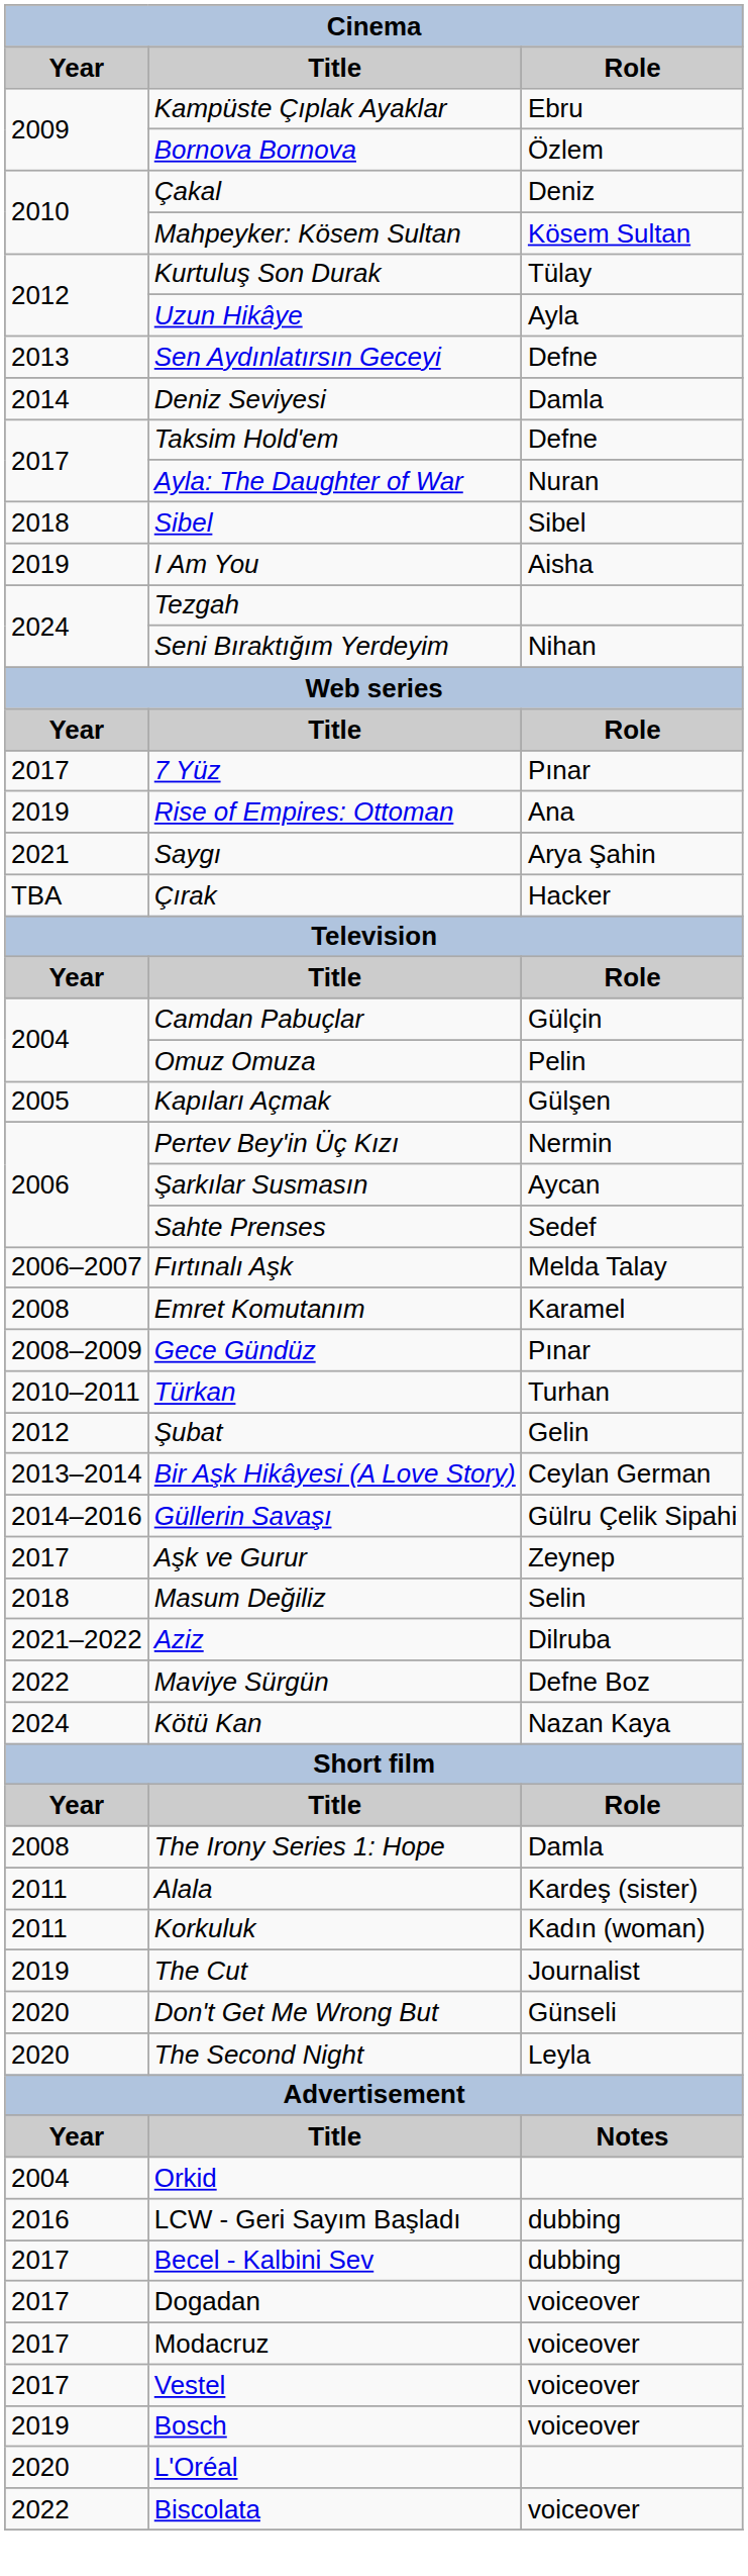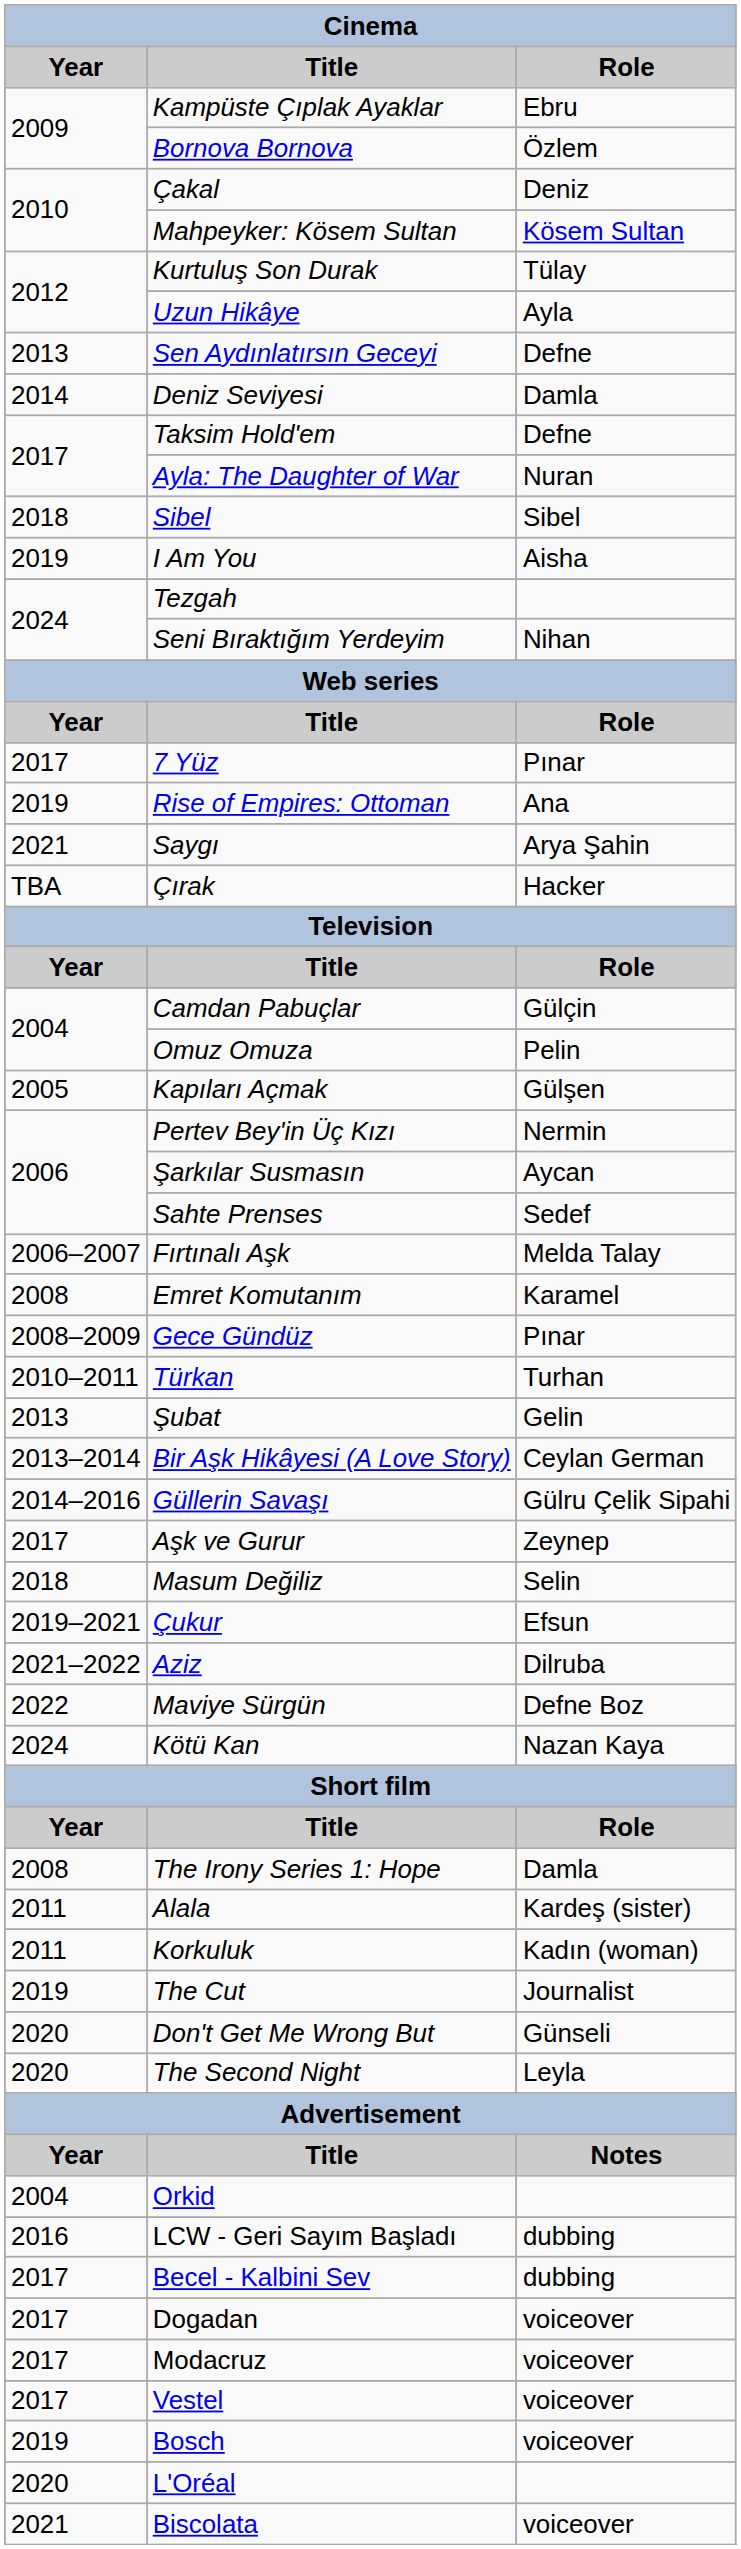 <table class="wikitable" style="font-size:90%">
 <tr>
 <th colspan="3" style="background:LightSteelBlue">Cinema</th>
 </tr>
 <tr>
 <th style="background:#CCCCCC">Year</th>
 <th style="background:#CCCCCC">Title</th>
 <th style="background:#CCCCCC">Role</th>
 </tr>
 <tr>
 <td rowspan="2">2009</td>
 <td><em>Kampüste Çıplak Ayaklar</em></td>
 <td>Ebru</td>
 </tr>
 <tr>
 <td><em><a href='#'>Bornova Bornova</a></em></td>
 <td>Özlem</td>
 </tr>
 <tr>
 <td rowspan="2">2010</td>
 <td><em>Çakal</em></td>
 <td>Deniz</td>
 </tr>
 <tr>
 <td><em>Mahpeyker: Kösem Sultan</em></td>
 <td><a href='#'>Kösem Sultan</a></td>
 </tr>
 <tr>
 <td rowspan="2">2012</td>
 <td><em>Kurtuluş Son Durak</em></td>
 <td>Tülay</td>
 </tr>
 <tr>
 <td><em><a href='#'>Uzun Hikâye</a></em></td>
 <td>Ayla</td>
 </tr>
 <tr>
 <td>2013</td>
 <td><em><a href='#'>Sen Aydınlatırsın Geceyi</a></em></td>
 <td>Defne</td>
 </tr>
 <tr>
 <td>2014</td>
 <td><em>Deniz Seviyesi</em></td>
 <td>Damla</td>
 </tr>
 <tr>
 <td rowspan="2">2017</td>
 <td><em>Taksim Hold'em</em></td>
 <td>Defne</td>
 </tr>
 <tr>
 <td><em><a href='#'>Ayla: The Daughter of War</a></em></td>
 <td>Nuran</td>
 </tr>
 <tr>
 <td>2018</td>
 <td><em><a href='#'>Sibel</a></em></td>
 <td>Sibel</td>
 </tr>
 <tr>
 <td>2019</td>
 <td><em>I Am You</em></td>
 <td>Aisha</td>
 </tr>
 <tr>
 <td rowspan="2">2024</td>
 <td><em>Tezgah</em></td>
 <td></td>
 </tr>
 <tr>
 <td><em>Seni Bıraktığım Yerdeyim</em></td>
 <td>Nihan</td>
 </tr>
 <tr>
 <th colspan="3" style="background:LightSteelBlue">Web series</th>
 </tr>
 <tr>
 <th style="background:#CCCCCC">Year</th>
 <th style="background:#CCCCCC">Title</th>
 <th style="background:#CCCCCC">Role</th>
 </tr>
 <tr>
 <td>2017</td>
 <td><em><a href='#'>7 Yüz</a></em></td>
 <td>Pınar</td>
 </tr>
 <tr>
 <td>2019</td>
 <td><em><a href='#'>Rise of Empires: Ottoman</a></em></td>
 <td>Ana</td>
 </tr>
 <tr>
 <td>2021</td>
 <td><em>Saygı</em></td>
 <td>Arya Şahin</td>
 </tr>
 <tr>
 <td>TBA</td>
 <td><em>Çırak</em></td>
 <td>Hacker</td>
 </tr>
 <tr>
 <th colspan="3" style="background:LightSteelBlue">Television</th>
 </tr>
 <tr>
 <th style="background:#CCCCCC">Year</th>
 <th style="background:#CCCCCC">Title</th>
 <th style="background:#CCCCCC">Role</th>
 </tr>
 <tr>
 <td rowspan="2">2004</td>
 <td><em>Camdan Pabuçlar</em></td>
 <td>Gülçin</td>
 </tr>
 <tr>
 <td><em>Omuz Omuza</em></td>
 <td>Pelin</td>
 </tr>
 <tr>
 <td>2005</td>
 <td><em>Kapıları Açmak</em></td>
 <td>Gülşen</td>
 </tr>
 <tr>
 <td rowspan="3">2006</td>
 <td><em>Pertev Bey'in Üç Kızı</em></td>
 <td>Nermin</td>
 </tr>
 <tr>
 <td><em>Şarkılar Susmasın</em></td>
 <td>Aycan</td>
 </tr>
 <tr>
 <td><em>Sahte Prenses</em></td>
 <td>Sedef</td>
 </tr>
 <tr>
 <td>2006–2007</td>
 <td><em>Fırtınalı Aşk</em></td>
 <td>Melda Talay</td>
 </tr>
 <tr>
 <td>2008</td>
 <td><em>Emret Komutanım</em></td>
 <td>Karamel</td>
 </tr>
 <tr>
 <td>2008–2009</td>
 <td><em><a href='#'>Gece Gündüz</a></em></td>
 <td>Pınar</td>
 </tr>
 <tr>
 <td>2010–2011</td>
 <td><em><a href='#'>Türkan</a></em></td>
 <td>Turhan</td>
 </tr>
 <tr>
-<td>2012</td>
+<td>2013</td>
 <td><em>Şubat</em></td>
 <td>Gelin</td>
 </tr>
 <tr>
 <td>2013–2014</td>
 <td><em><a href='#'>Bir Aşk Hikâyesi (A Love Story)</a></em></td>
 <td>Ceylan German</td>
 </tr>
 <tr>
 <td>2014–2016</td>
 <td><em><a href='#'>Güllerin Savaşı</a></em></td>
 <td>Gülru Çelik Sipahi</td>
 </tr>
 <tr>
 <td>2017</td>
 <td><em>Aşk ve Gurur</em></td>
 <td>Zeynep</td>
 </tr>
 <tr>
 <td>2018</td>
 <td><em>Masum Değiliz</em></td>
 <td>Selin</td>
+</tr>
+<tr>
+<td>2019–2021</td>
+<td><em><a href='#'>Çukur</a></em></td>
+<td>Efsun</td>
 </tr>
 <tr>
 <td>2021–2022</td>
 <td><em><a href='#'>Aziz</a></em></td>
 <td>Dilruba</td>
 </tr>
 <tr>
 <td>2022</td>
 <td><em>Maviye Sürgün</em></td>
 <td>Defne Boz</td>
 </tr>
 <tr>
 <td>2024</td>
 <td><em>Kötü Kan</em></td>
 <td>Nazan Kaya</td>
 </tr>
 <tr>
 <th colspan="3" style="background:LightSteelBlue">Short film</th>
 </tr>
 <tr>
 <th style="background:#CCCCCC">Year</th>
 <th style="background:#CCCCCC">Title</th>
 <th style="background:#CCCCCC">Role</th>
 </tr>
 <tr>
 <td>2008</td>
 <td><em>The Irony Series 1: Hope</em></td>
 <td>Damla</td>
 </tr>
 <tr>
 <td>2011</td>
 <td><em>Alala</em></td>
 <td>Kardeş (sister)</td>
 </tr>
 <tr>
 <td>2011</td>
 <td><em>Korkuluk</em></td>
 <td>Kadın (woman)</td>
 </tr>
 <tr>
 <td>2019</td>
 <td><em>The Cut</em></td>
 <td>Journalist</td>
 </tr>
 <tr>
 <td>2020</td>
 <td><em>Don't Get Me Wrong But</em></td>
 <td>Günseli</td>
 </tr>
 <tr>
 <td>2020</td>
 <td><em>The Second Night</em></td>
 <td>Leyla</td>
 </tr>
 <tr>
 <th colspan="3" style="background:LightSteelBlue">Advertisement</th>
 </tr>
 <tr>
 <th style="background:#CCCCCC">Year</th>
 <th style="background:#CCCCCC">Title</th>
 <th style="background:#CCCCCC">Notes</th>
 </tr>
 <tr>
 <td>2004</td>
 <td><a href='#'>Orkid</a></td>
 <td></td>
 </tr>
 <tr>
 <td>2016</td>
 <td>LCW - Geri Sayım Başladı</td>
 <td>dubbing</td>
 </tr>
 <tr>
 <td>2017</td>
 <td><a href='#'>Becel - Kalbini Sev</a></td>
 <td>dubbing</td>
 </tr>
 <tr>
 <td>2017</td>
 <td>Dogadan</td>
 <td>voiceover</td>
 </tr>
 <tr>
 <td>2017</td>
 <td>Modacruz</td>
 <td>voiceover</td>
 </tr>
 <tr>
 <td>2017</td>
 <td><a href='#'>Vestel</a></td>
 <td>voiceover</td>
 </tr>
 <tr>
 <td>2019</td>
 <td><a href='#'>Bosch</a></td>
 <td>voiceover</td>
 </tr>
 <tr>
 <td>2020</td>
 <td><a href='#'>L'Oréal</a></td>
 <td></td>
 </tr>
 <tr>
-<td>2022</td>
+<td>2021</td>
 <td><a href='#'>Biscolata</a></td>
 <td>voiceover</td>
 </tr>
 <tr>
 </tr>
 </table>
